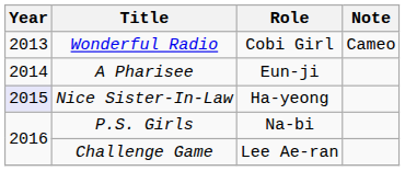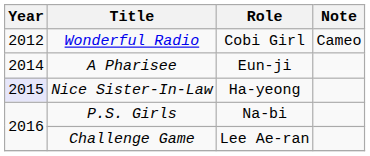 <table class="wikitable" style="text-align:center;">
 <tr>
 <th>Year</th>
 <th>Title</th>
 <th>Role</th>
 <th>Note</th>
 </tr>
 <tr>
-<td>2013</td>
+<td>2012</td>
 <td><em><a href='#'>Wonderful Radio</a></em></td>
 <td>Cobi Girl</td>
 <td>Cameo</td>
 </tr>
 <tr>
 <td>2014</td>
 <td><em>A Pharisee</em></td>
 <td>Eun-ji</td>
 <td></td>
 </tr>
 <tr>
 <td style="background: lavender;">2015</td>
 <td><em>Nice Sister-In-Law</em></td>
 <td>Ha-yeong</td>
 <td></td>
 </tr>
 <tr>
 <td rowspan=2>2016</td>
 <td><em>P.S. Girls</em></td>
 <td>Na-bi</td>
 <td></td>
 </tr>
 <tr>
 <td><em>Challenge Game</em></td>
 <td>Lee Ae-ran</td>
 <td></td>
 </tr>
 <tr>
 </tr>
 </table>
